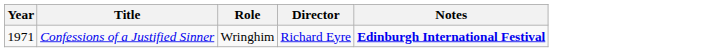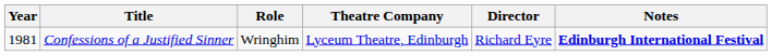 <table class="wikitable">
 <tr>
 <th>Year</th>
 <th>Title</th>
 <th>Role</th>
+<th>Theatre Company</th>
 <th>Director</th>
 <th>Notes</th>
 </tr>
 <tr>
-<td>1971</td>
+<td>1981</td>
 <td><em><a href='#'>Confessions of a Justified Sinner</a></em></td>
 <td>Wringhim</td>
+<td><a href='#'>Lyceum Theatre, Edinburgh</a></td>
 <td><a href='#'>Richard Eyre</a></td>
 <td><strong><a href='#'>Edinburgh International Festival</a></strong></td>
 </tr>
 </table>
